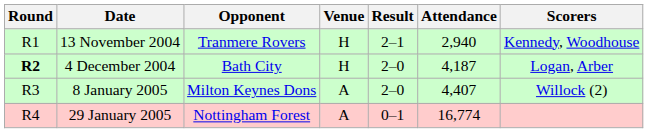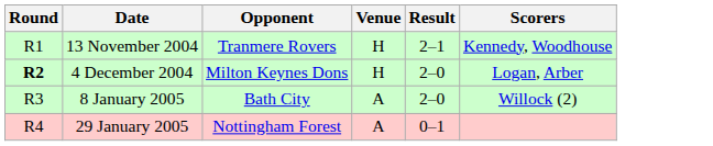 <table class= "wikitable " style="font-size:100%; text-align:center">
 <tr>
 <th>Round</th>
 <th>Date</th>
 <th>Opponent</th>
 <th>Venue</th>
 <th>Result</th>
-<th>Attendance</th>
 <th>Scorers</th>
 </tr>
 <tr style="background: #CCFFCC;">
 <td>R1</td>
 <td>13 November 2004</td>
 <td><a href='#'>Tranmere Rovers</a></td>
 <td>H</td>
 <td>2–1</td>
-<td>2,940</td>
 <td><a href='#'>Kennedy</a>, <a href='#'>Woodhouse</a></td>
 </tr>
 <tr style="background: #CCFFCC;">
 <td><strong>R2</strong></td>
 <td>4 December 2004</td>
-<td><a href='#'>Bath City</a></td>
+<td><a href='#'>Milton Keynes Dons</a></td>
 <td>H</td>
 <td>2–0</td>
-<td>4,187</td>
 <td><a href='#'>Logan</a>, <a href='#'>Arber</a></td>
 </tr>
 <tr style="background: #CCFFCC;">
 <td>R3</td>
 <td>8 January 2005</td>
-<td><a href='#'>Milton Keynes Dons</a></td>
+<td><a href='#'>Bath City</a></td>
 <td>A</td>
 <td>2–0</td>
-<td>4,407</td>
 <td><a href='#'>Willock</a> (2)</td>
 </tr>
 <tr style="background: #FFCCCC;">
 <td>R4</td>
 <td>29 January 2005</td>
 <td><a href='#'>Nottingham Forest</a></td>
 <td>A</td>
 <td>0–1</td>
-<td>16,774</td>
 <td></td>
 </tr>
 </table>
